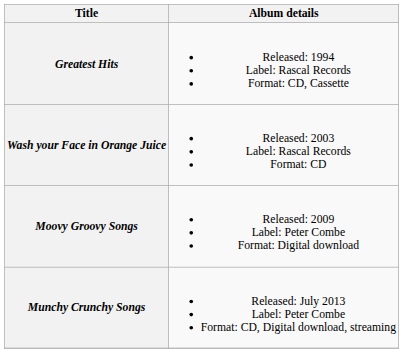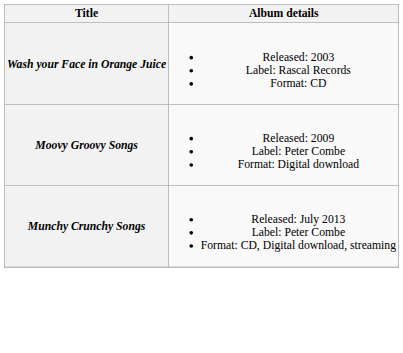 <table class="wikitable plainrowheaders" style="text-align:center;">
 <tr>
 <th scope="col" rowspan="1">Title</th>
 <th scope="col" rowspan="1">Album details</th>
-</tr>
-<tr>
-<th scope="row"><em>Greatest Hits</em></th>
-<td><br><ul><li>Released: 1994</li><li>Label: Rascal Records</li><li>Format: CD, Cassette</li></ul></td>
 </tr>
 <tr>
 <th scope="row"><em>Wash your Face in Orange Juice</em></th>
 <td><br><ul><li>Released: 2003</li><li>Label: Rascal Records</li><li>Format: CD</li></ul></td>
 </tr>
 <tr>
 <th scope="row"><em>Moovy Groovy Songs</em></th>
 <td><br><ul><li>Released: 2009</li><li>Label: Peter Combe</li><li>Format: Digital download</li></ul></td>
 </tr>
 <tr>
 <th scope="row"><em>Munchy Crunchy Songs</em></th>
 <td><br><ul><li>Released: July 2013</li><li>Label: Peter Combe</li><li>Format: CD, Digital download, streaming</li></ul></td>
 </tr>
 <tr>
 </tr>
 </table>
